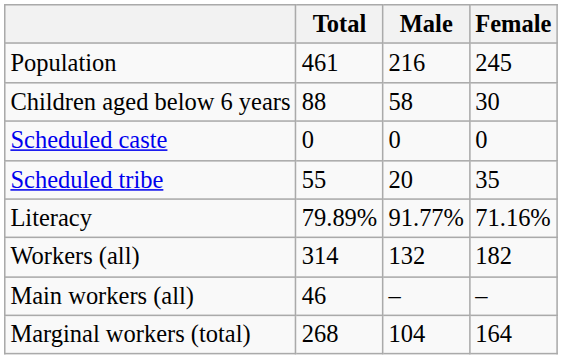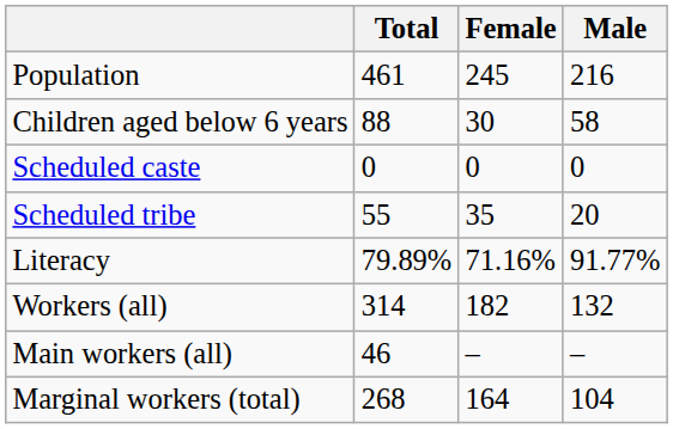 <table class="wikitable sortable">
 <tr>
 <th></th>
 <th>Total</th>
+<th>Female</th>
 <th>Male</th>
-<th>Female</th>
 </tr>
 <tr>
 <td>Population</td>
 <td>461</td>
+<td>245</td>
 <td>216</td>
-<td>245</td>
 </tr>
 <tr>
 <td>Children aged below 6 years</td>
 <td>88</td>
+<td>30</td>
 <td>58</td>
-<td>30</td>
 </tr>
 <tr>
 <td><a href='#'>Scheduled caste</a></td>
 <td>0</td>
 <td>0</td>
 <td>0</td>
 </tr>
 <tr>
 <td><a href='#'>Scheduled tribe</a></td>
 <td>55</td>
+<td>35</td>
 <td>20</td>
-<td>35</td>
 </tr>
 <tr>
 <td>Literacy</td>
 <td>79.89%</td>
+<td>71.16%</td>
 <td>91.77%</td>
-<td>71.16%</td>
 </tr>
 <tr>
 <td>Workers (all)</td>
 <td>314</td>
+<td>182</td>
 <td>132</td>
-<td>182</td>
 </tr>
 <tr>
 <td>Main workers (all)</td>
 <td>46</td>
 <td>–</td>
 <td>–</td>
 </tr>
 <tr>
 <td>Marginal workers (total)</td>
 <td>268</td>
+<td>164</td>
 <td>104</td>
-<td>164</td>
 </tr>
 </table>
